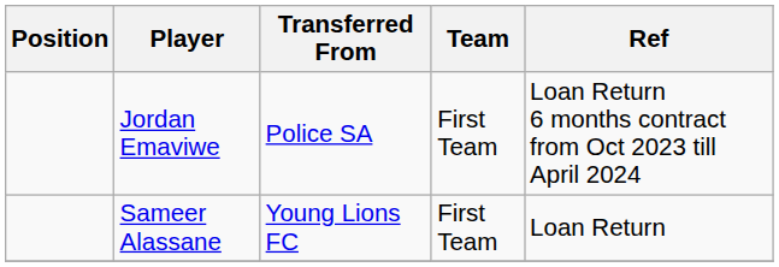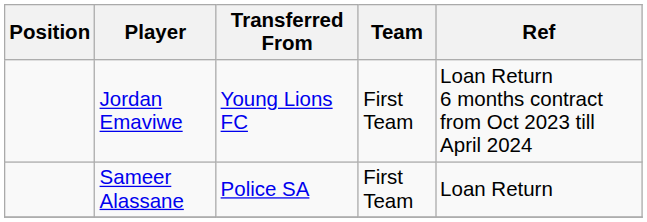 <table class="wikitable sortable" style="width:80%; text-align:center; font-size:100%; text-align:left;">
 <tr>
 <th><strong>Position</strong></th>
 <th><strong>Player</strong></th>
 <th><strong>Transferred From</strong></th>
 <th><strong>Team</strong></th>
 <th><strong>Ref</strong></th>
 </tr>
 <tr>
 <td></td>
 <td> <a href='#'>Jordan Emaviwe</a></td>
-<td> <a href='#'>Police SA</a></td>
+<td> <a href='#'>Young Lions FC</a></td>
 <td>First Team</td>
 <td>Loan Return <br> 6 months contract from Oct 2023 till April 2024</td>
 </tr>
 <tr>
 <td></td>
 <td> <a href='#'>Sameer Alassane</a></td>
-<td> <a href='#'>Young Lions FC</a></td>
+<td> <a href='#'>Police SA</a></td>
 <td>First Team</td>
 <td>Loan Return</td>
 </tr>
 <tr>
 </tr>
 </table>
